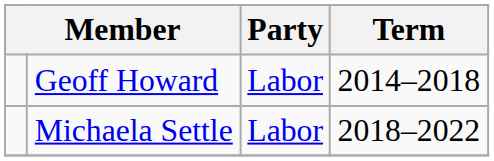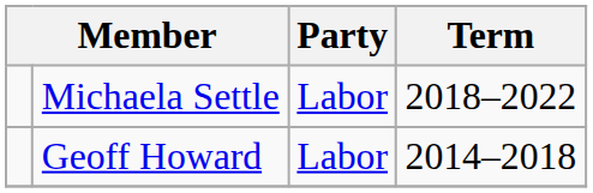 <table class="wikitable">
 <tr>
 <th colspan="2">Member</th>
 <th>Party</th>
 <th>Term</th>
 </tr>
 <tr>
 <td> </td>
+<td><a href='#'>Michaela Settle</a></td>
+<td><a href='#'>Labor</a></td>
+<td>2018–2022</td>
+</tr>
+<tr>
+<td> </td>
 <td><a href='#'>Geoff Howard</a></td>
 <td><a href='#'>Labor</a></td>
 <td>2014–2018</td>
 </tr>
 <tr>
-<td> </td>
-<td><a href='#'>Michaela Settle</a></td>
-<td><a href='#'>Labor</a></td>
-<td>2018–2022</td>
-</tr>
-<tr>
 </tr>
 </table>
